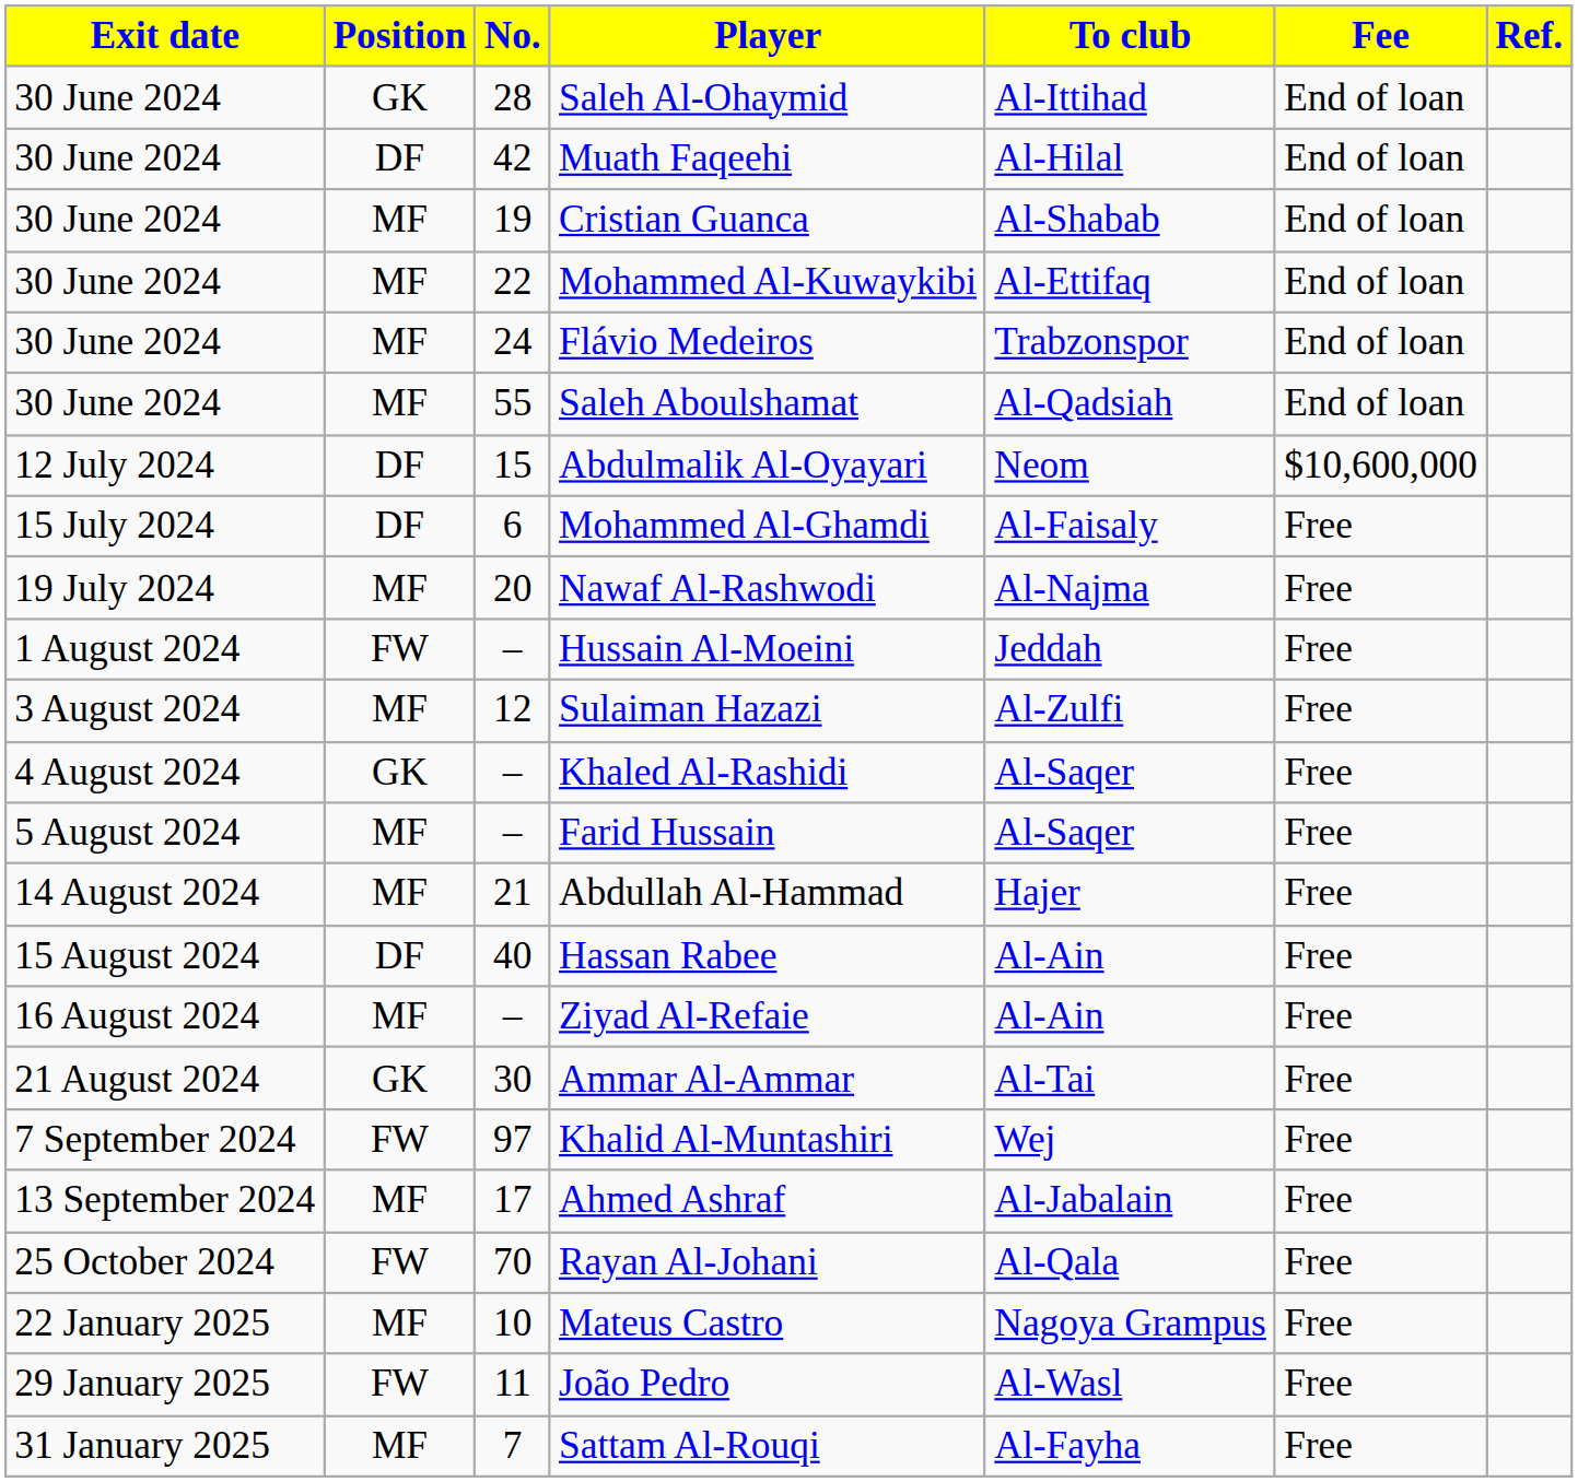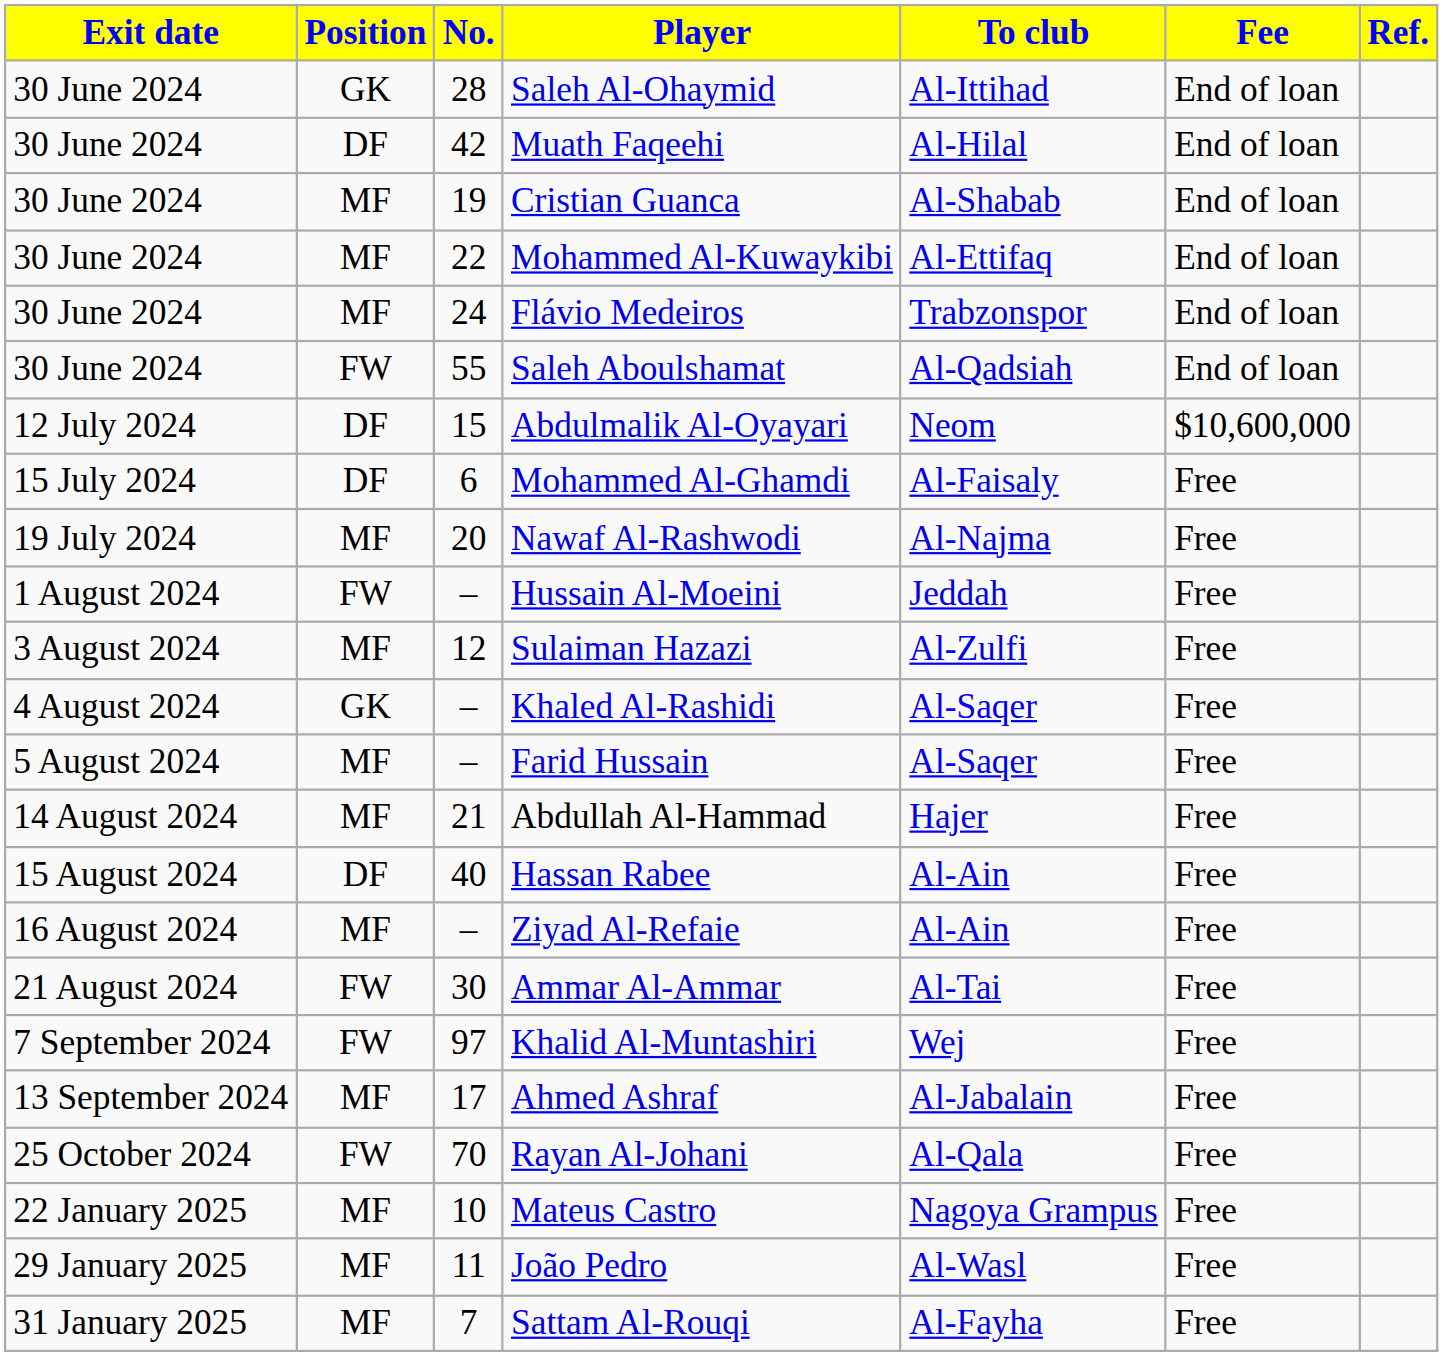 <table class="wikitable sortable">
 <tr>
 <th style="background:yellow; color:blue;"><strong>Exit date</strong></th>
 <th style="background:yellow; color:blue;"><strong>Position</strong></th>
 <th style="background:yellow; color:blue;"><strong>No.</strong></th>
 <th style="background:yellow; color:blue;"><strong>Player</strong></th>
 <th style="background:yellow; color:blue;"><strong>To club</strong></th>
 <th style="background:yellow; color:blue;"><strong>Fee</strong></th>
 <th style="background:yellow; color:blue;"><strong>Ref.</strong></th>
 </tr>
 <tr>
 <td>30 June 2024</td>
 <td style="text-align:center;">GK</td>
 <td style="text-align:center;">28</td>
 <td style="text-align:left;"> <a href='#'>Saleh Al-Ohaymid</a></td>
 <td style="text-align:left;"> <a href='#'>Al-Ittihad</a></td>
 <td>End of loan</td>
 <td></td>
 </tr>
 <tr>
 <td>30 June 2024</td>
 <td style="text-align:center;">DF</td>
 <td style="text-align:center;">42</td>
 <td style="text-align:left;"> <a href='#'>Muath Faqeehi</a></td>
 <td style="text-align:left;"> <a href='#'>Al-Hilal</a></td>
 <td>End of loan</td>
 <td></td>
 </tr>
 <tr>
 <td>30 June 2024</td>
 <td style="text-align:center;">MF</td>
 <td style="text-align:center;">19</td>
 <td style="text-align:left;"> <a href='#'>Cristian Guanca</a></td>
 <td style="text-align:left;"> <a href='#'>Al-Shabab</a></td>
 <td>End of loan</td>
 <td></td>
 </tr>
 <tr>
 <td>30 June 2024</td>
 <td style="text-align:center;">MF</td>
 <td style="text-align:center;">22</td>
 <td style="text-align:left;"> <a href='#'>Mohammed Al-Kuwaykibi</a></td>
 <td style="text-align:left;"> <a href='#'>Al-Ettifaq</a></td>
 <td>End of loan</td>
 <td></td>
 </tr>
 <tr>
 <td>30 June 2024</td>
 <td style="text-align:center;">MF</td>
 <td style="text-align:center;">24</td>
 <td style="text-align:left;"> <a href='#'>Flávio Medeiros</a></td>
 <td style="text-align:left;"> <a href='#'>Trabzonspor</a></td>
 <td>End of loan</td>
 <td></td>
 </tr>
 <tr>
 <td>30 June 2024</td>
-<td style="text-align:center;">MF</td>
+<td style="text-align:center;">FW</td>
 <td style="text-align:center;">55</td>
 <td style="text-align:left;"> <a href='#'>Saleh Aboulshamat</a></td>
 <td style="text-align:left;"> <a href='#'>Al-Qadsiah</a></td>
 <td>End of loan</td>
 <td></td>
 </tr>
 <tr>
 <td>12 July 2024</td>
 <td style="text-align:center;">DF</td>
 <td style="text-align:center;">15</td>
 <td style="text-align:left;"> <a href='#'>Abdulmalik Al-Oyayari</a></td>
 <td style="text-align:left;"> <a href='#'>Neom</a></td>
 <td>$10,600,000</td>
 <td></td>
 </tr>
 <tr>
 <td>15 July 2024</td>
 <td style="text-align:center;">DF</td>
 <td style="text-align:center;">6</td>
 <td style="text-align:left;"> <a href='#'>Mohammed Al-Ghamdi</a></td>
 <td style="text-align:left;"> <a href='#'>Al-Faisaly</a></td>
 <td>Free</td>
 <td></td>
 </tr>
 <tr>
 <td>19 July 2024</td>
 <td style="text-align:center;">MF</td>
 <td style="text-align:center;">20</td>
 <td style="text-align:left;"> <a href='#'>Nawaf Al-Rashwodi</a></td>
 <td style="text-align:left;"> <a href='#'>Al-Najma</a></td>
 <td>Free</td>
 <td></td>
 </tr>
 <tr>
 <td>1 August 2024</td>
 <td style="text-align:center;">FW</td>
 <td style="text-align:center;">–</td>
 <td style="text-align:left;"> <a href='#'>Hussain Al-Moeini</a></td>
 <td style="text-align:left;"> <a href='#'>Jeddah</a></td>
 <td>Free</td>
 <td></td>
 </tr>
 <tr>
 <td>3 August 2024</td>
 <td style="text-align:center;">MF</td>
 <td style="text-align:center;">12</td>
 <td style="text-align:left;"> <a href='#'>Sulaiman Hazazi</a></td>
 <td style="text-align:left;"> <a href='#'>Al-Zulfi</a></td>
 <td>Free</td>
 <td></td>
 </tr>
 <tr>
 <td>4 August 2024</td>
 <td style="text-align:center;">GK</td>
 <td style="text-align:center;">–</td>
 <td style="text-align:left;"> <a href='#'>Khaled Al-Rashidi</a></td>
 <td style="text-align:left;"> <a href='#'>Al-Saqer</a></td>
 <td>Free</td>
 <td></td>
 </tr>
 <tr>
 <td>5 August 2024</td>
 <td style="text-align:center;">MF</td>
 <td style="text-align:center;">–</td>
 <td style="text-align:left;"> <a href='#'>Farid Hussain</a></td>
 <td style="text-align:left;"> <a href='#'>Al-Saqer</a></td>
 <td>Free</td>
 <td></td>
 </tr>
 <tr>
 <td>14 August 2024</td>
 <td style="text-align:center;">MF</td>
 <td style="text-align:center;">21</td>
 <td style="text-align:left;"> Abdullah Al-Hammad</td>
 <td style="text-align:left;"> <a href='#'>Hajer</a></td>
 <td>Free</td>
 <td></td>
 </tr>
 <tr>
 <td>15 August 2024</td>
 <td style="text-align:center;">DF</td>
 <td style="text-align:center;">40</td>
 <td style="text-align:left;"> <a href='#'>Hassan Rabee</a></td>
 <td style="text-align:left;"> <a href='#'>Al-Ain</a></td>
 <td>Free</td>
 <td></td>
 </tr>
 <tr>
 <td>16 August 2024</td>
 <td style="text-align:center;">MF</td>
 <td style="text-align:center;">–</td>
 <td style="text-align:left;"> <a href='#'>Ziyad Al-Refaie</a></td>
 <td style="text-align:left;"> <a href='#'>Al-Ain</a></td>
 <td>Free</td>
 <td></td>
 </tr>
 <tr>
 <td>21 August 2024</td>
-<td style="text-align:center;">GK</td>
+<td style="text-align:center;">FW</td>
 <td style="text-align:center;">30</td>
 <td style="text-align:left;"> <a href='#'>Ammar Al-Ammar</a></td>
 <td style="text-align:left;"> <a href='#'>Al-Tai</a></td>
 <td>Free</td>
 <td></td>
 </tr>
 <tr>
 <td>7 September 2024</td>
 <td style="text-align:center;">FW</td>
 <td style="text-align:center;">97</td>
 <td style="text-align:left;"> <a href='#'>Khalid Al-Muntashiri</a></td>
 <td style="text-align:left;"> <a href='#'>Wej</a></td>
 <td>Free</td>
 <td></td>
 </tr>
 <tr>
 <td>13 September 2024</td>
 <td style="text-align:center;">MF</td>
 <td style="text-align:center;">17</td>
 <td style="text-align:left;"> <a href='#'>Ahmed Ashraf</a></td>
 <td style="text-align:left;"> <a href='#'>Al-Jabalain</a></td>
 <td>Free</td>
 <td></td>
 </tr>
 <tr>
 <td>25 October 2024</td>
 <td style="text-align:center;">FW</td>
 <td style="text-align:center;">70</td>
 <td style="text-align:left;"> <a href='#'>Rayan Al-Johani</a></td>
 <td style="text-align:left;"> <a href='#'>Al-Qala</a></td>
 <td>Free</td>
 <td></td>
 </tr>
 <tr>
 <td>22 January 2025</td>
 <td style="text-align:center;">MF</td>
 <td style="text-align:center;">10</td>
 <td style="text-align:left;"> <a href='#'>Mateus Castro</a></td>
 <td style="text-align:left;"> <a href='#'>Nagoya Grampus</a></td>
 <td>Free</td>
 <td></td>
 </tr>
 <tr>
 <td>29 January 2025</td>
-<td style="text-align:center;">FW</td>
+<td style="text-align:center;">MF</td>
 <td style="text-align:center;">11</td>
 <td style="text-align:left;"> <a href='#'>João Pedro</a></td>
 <td style="text-align:left;"> <a href='#'>Al-Wasl</a></td>
 <td>Free</td>
 <td></td>
 </tr>
 <tr>
 <td>31 January 2025</td>
 <td style="text-align:center;">MF</td>
 <td style="text-align:center;">7</td>
 <td style="text-align:left;"> <a href='#'>Sattam Al-Rouqi</a></td>
 <td style="text-align:left;"> <a href='#'>Al-Fayha</a></td>
 <td>Free</td>
 <td></td>
 </tr>
 <tr>
 </tr>
 </table>
